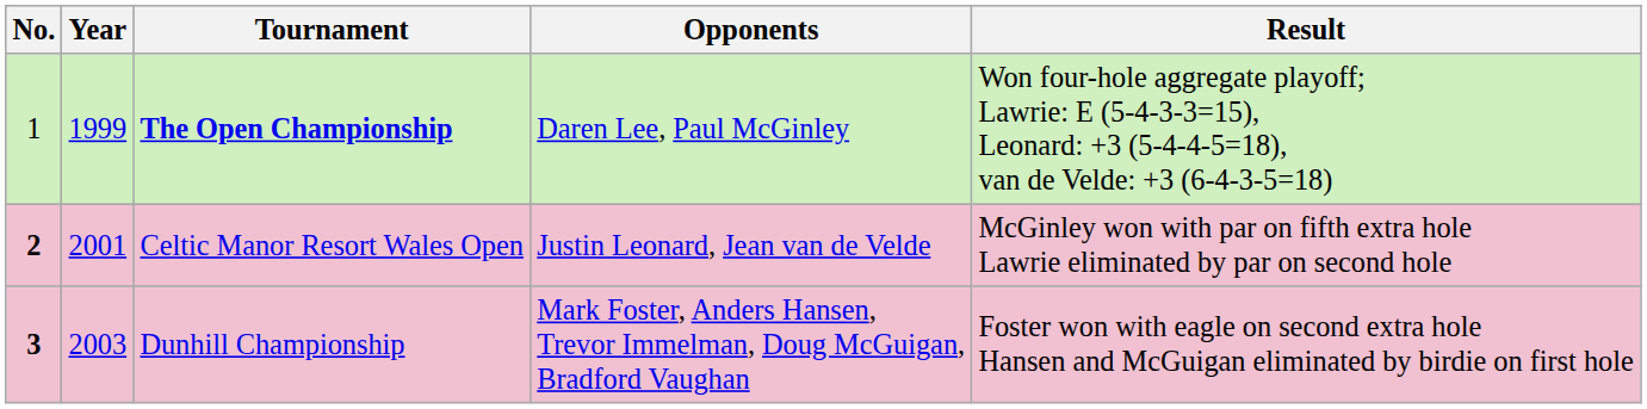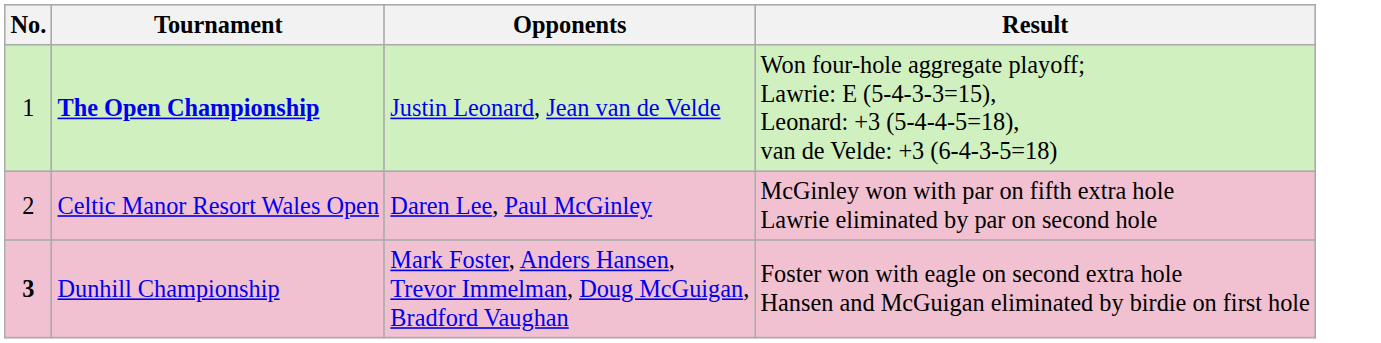 <table class="wikitable" style="font-size:95%;">
 <tr>
 <th>No.</th>
-<th>Year</th>
 <th>Tournament</th>
 <th>Opponents</th>
 <th>Result</th>
 </tr>
 <tr style="background:#D0F0C0;">
 <td align=center>1</td>
-<td><a href='#'>1999</a></td>
 <td><strong><a href='#'>The Open Championship</a></strong></td>
-<td> <a href='#'>Daren Lee</a>,  <a href='#'>Paul McGinley</a></td>
+<td> <a href='#'>Justin Leonard</a>,  <a href='#'>Jean van de Velde</a></td>
 <td>Won four-hole aggregate playoff;<br>Lawrie: E (5-4-3-3=15),<br>Leonard: +3 (5-4-4-5=18),<br>van de Velde: +3 (6-4-3-5=18)</td>
 </tr>
 <tr style="background:#F2C1D1;">
-<td align=center><strong>2</strong></td>
-<td><a href='#'>2001</a></td>
+<td align=center>2</td>
 <td><a href='#'>Celtic Manor Resort Wales Open</a></td>
-<td> <a href='#'>Justin Leonard</a>,  <a href='#'>Jean van de Velde</a></td>
+<td> <a href='#'>Daren Lee</a>,  <a href='#'>Paul McGinley</a></td>
 <td>McGinley won with par on fifth extra hole<br>Lawrie eliminated by par on second hole</td>
 </tr>
 <tr style="background:#F2C1D1;">
 <td align=center><strong>3</strong></td>
-<td><a href='#'>2003</a></td>
 <td><a href='#'>Dunhill Championship</a></td>
 <td> <a href='#'>Mark Foster</a>,  <a href='#'>Anders Hansen</a>,<br> <a href='#'>Trevor Immelman</a>,  <a href='#'>Doug McGuigan</a>,<br> <a href='#'>Bradford Vaughan</a></td>
 <td>Foster won with eagle on second extra hole<br>Hansen and McGuigan eliminated by birdie on first hole</td>
 </tr>
 </table>
